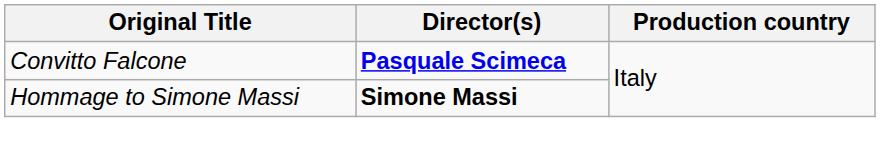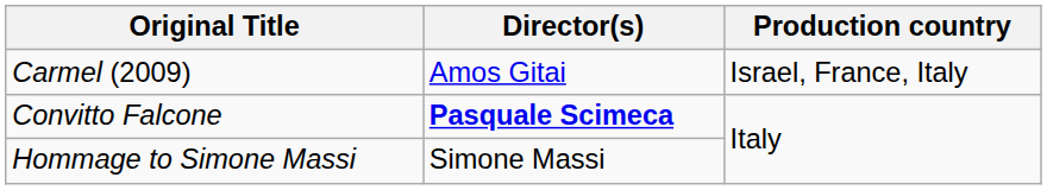 <table class="wikitable" width="95%">
 <tr>
 <th>Original Title</th>
 <th>Director(s)</th>
 <th>Production country</th>
+</tr>
+<tr>
+<td><em>Carmel</em> (2009)</td>
+<td><a href='#'>Amos Gitai</a></td>
+<td>Israel, France, Italy</td>
 </tr>
 <tr>
 <td><em>Convitto Falcone</em></td>
 <td><strong><a href='#'>Pasquale Scimeca</a></strong></td>
 <td rowspan="2">Italy</td>
 </tr>
 <tr>
 <td><em>Hommage to Simone Massi</em></td>
-<td><strong>Simone Massi</strong></td>
+<td>Simone Massi</td>
 </tr>
 </table>
